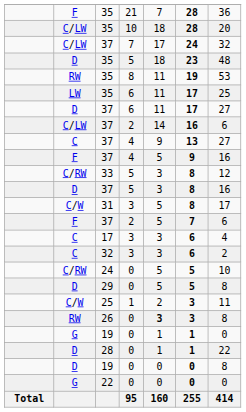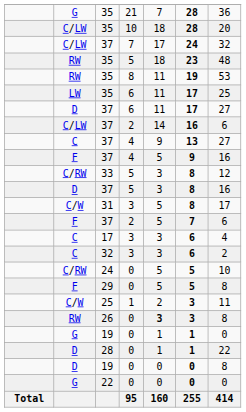 <table class="wikitable sortable" width ="50%">
 <tr align="center">
 </tr>
 <tr align="center" bgcolor="">
 <td></td>
-<td><a href='#'>F</a></td>
+<td><a href='#'>G</a></td>
 <td>35</td>
 <td>21</td>
 <td>7</td>
 <td><strong>28</strong></td>
 <td>36</td>
 </tr>
 <tr align="center" bgcolor="f0f0f0">
 <td></td>
 <td><a href='#'>C</a>/<a href='#'>LW</a></td>
 <td>35</td>
 <td>10</td>
 <td>18</td>
 <td><strong>28</strong></td>
 <td>20</td>
 </tr>
 <tr align="center" bgcolor="">
 <td></td>
 <td><a href='#'>C</a>/<a href='#'>LW</a></td>
 <td>37</td>
 <td>7</td>
 <td>17</td>
 <td><strong>24</strong></td>
 <td>32</td>
 </tr>
 <tr align="center" bgcolor="f0f0f0">
 <td></td>
-<td><a href='#'>D</a></td>
+<td><a href='#'>RW</a></td>
 <td>35</td>
 <td>5</td>
 <td>18</td>
 <td><strong>23</strong></td>
 <td>48</td>
 </tr>
 <tr align="center" bgcolor="">
 <td></td>
 <td><a href='#'>RW</a></td>
 <td>35</td>
 <td>8</td>
 <td>11</td>
 <td><strong>19</strong></td>
 <td>53</td>
 </tr>
 <tr align="center" bgcolor="f0f0f0">
 <td></td>
 <td><a href='#'>LW</a></td>
 <td>35</td>
 <td>6</td>
 <td>11</td>
 <td><strong>17</strong></td>
 <td>25</td>
 </tr>
 <tr align="center" bgcolor="">
 <td></td>
 <td><a href='#'>D</a></td>
 <td>37</td>
 <td>6</td>
 <td>11</td>
 <td><strong>17</strong></td>
 <td>27</td>
 </tr>
 <tr align="center" bgcolor="f0f0f0">
 <td></td>
 <td><a href='#'>C</a>/<a href='#'>LW</a></td>
 <td>37</td>
 <td>2</td>
 <td>14</td>
 <td><strong>16</strong></td>
 <td>6</td>
 </tr>
 <tr align="center" bgcolor="">
 <td></td>
 <td><a href='#'>C</a></td>
 <td>37</td>
 <td>4</td>
 <td>9</td>
 <td><strong>13</strong></td>
 <td>27</td>
 </tr>
 <tr align="center" bgcolor="f0f0f0">
 <td></td>
 <td><a href='#'>F</a></td>
 <td>37</td>
 <td>4</td>
 <td>5</td>
 <td><strong>9</strong></td>
 <td>16</td>
 </tr>
 <tr align="center" bgcolor="">
 <td></td>
 <td><a href='#'>C</a>/<a href='#'>RW</a></td>
 <td>33</td>
 <td>5</td>
 <td>3</td>
 <td><strong>8</strong></td>
 <td>12</td>
 </tr>
 <tr align="center" bgcolor="f0f0f0">
 <td></td>
 <td><a href='#'>D</a></td>
 <td>37</td>
 <td>5</td>
 <td>3</td>
 <td><strong>8</strong></td>
 <td>16</td>
 </tr>
 <tr align="center" bgcolor="">
 <td></td>
 <td><a href='#'>C</a>/<a href='#'>W</a></td>
 <td>31</td>
 <td>3</td>
 <td>5</td>
 <td><strong>8</strong></td>
 <td>17</td>
 </tr>
 <tr align="center" bgcolor="f0f0f0">
 <td></td>
 <td><a href='#'>F</a></td>
 <td>37</td>
 <td>2</td>
 <td>5</td>
 <td><strong>7</strong></td>
 <td>6</td>
 </tr>
 <tr align="center" bgcolor="">
 <td></td>
 <td><a href='#'>C</a></td>
 <td>17</td>
 <td>3</td>
 <td>3</td>
 <td><strong>6</strong></td>
 <td>4</td>
 </tr>
 <tr align="center" bgcolor="f0f0f0">
 <td></td>
 <td><a href='#'>C</a></td>
 <td>32</td>
 <td>3</td>
 <td>3</td>
 <td><strong>6</strong></td>
 <td>2</td>
 </tr>
 <tr align="center" bgcolor="">
 <td></td>
 <td><a href='#'>C</a>/<a href='#'>RW</a></td>
 <td>24</td>
 <td>0</td>
 <td>5</td>
 <td><strong>5</strong></td>
 <td>10</td>
 </tr>
 <tr align="center" bgcolor="f0f0f0">
 <td></td>
-<td><a href='#'>D</a></td>
+<td><a href='#'>F</a></td>
 <td>29</td>
 <td>0</td>
 <td>5</td>
 <td><strong>5</strong></td>
 <td>8</td>
 </tr>
 <tr align="center" bgcolor="">
 <td></td>
 <td><a href='#'>C</a>/<a href='#'>W</a></td>
 <td>25</td>
 <td>1</td>
 <td>2</td>
 <td><strong>3</strong></td>
 <td>11</td>
 </tr>
 <tr align="center" bgcolor="f0f0f0">
 <td></td>
 <td><a href='#'>RW</a></td>
 <td>26</td>
 <td>0</td>
 <td><strong>3</strong></td>
 <td><strong>3</strong></td>
 <td>8</td>
 </tr>
 <tr align="center" bgcolor="">
 <td></td>
 <td><a href='#'>G</a></td>
 <td>19</td>
 <td>0</td>
 <td>1</td>
 <td><strong>1</strong></td>
 <td>0</td>
 </tr>
 <tr align="center" bgcolor="f0f0f0">
 <td></td>
 <td><a href='#'>D</a></td>
 <td>28</td>
 <td>0</td>
 <td>1</td>
 <td><strong>1</strong></td>
 <td>22</td>
 </tr>
 <tr align="center" bgcolor="">
 <td></td>
 <td><a href='#'>D</a></td>
 <td>19</td>
 <td>0</td>
 <td>0</td>
 <td><strong>0</strong></td>
 <td>8</td>
 </tr>
 <tr align="center" bgcolor="f0f0f0">
 <td></td>
 <td><a href='#'>G</a></td>
 <td>22</td>
 <td>0</td>
 <td>0</td>
 <td><strong>0</strong></td>
 <td>0</td>
 </tr>
 <tr>
 <th>Total</th>
 <th></th>
 <th></th>
 <th>95</th>
 <th>160</th>
 <th>255</th>
 <th>414</th>
 </tr>
 </table>
